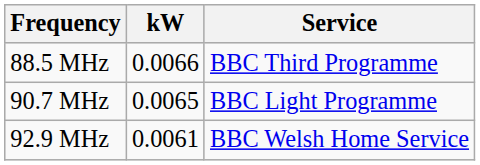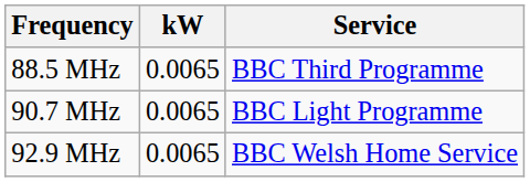 <table class="wikitable sortable">
 <tr>
 <th>Frequency</th>
 <th>kW</th>
 <th>Service</th>
 </tr>
 <tr>
 <td>88.5 MHz</td>
-<td>0.0066</td>
+<td>0.0065</td>
 <td><a href='#'>BBC Third Programme</a></td>
 </tr>
 <tr>
 <td>90.7 MHz</td>
 <td>0.0065</td>
 <td><a href='#'>BBC Light Programme</a></td>
 </tr>
 <tr>
 <td>92.9 MHz</td>
-<td>0.0061</td>
+<td>0.0065</td>
 <td><a href='#'>BBC Welsh Home Service</a></td>
 </tr>
 </table>
